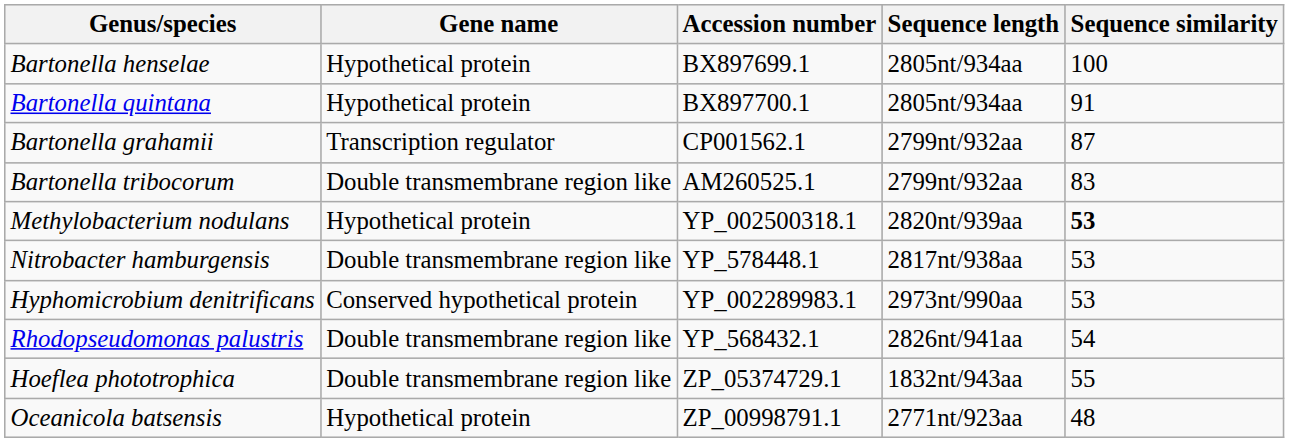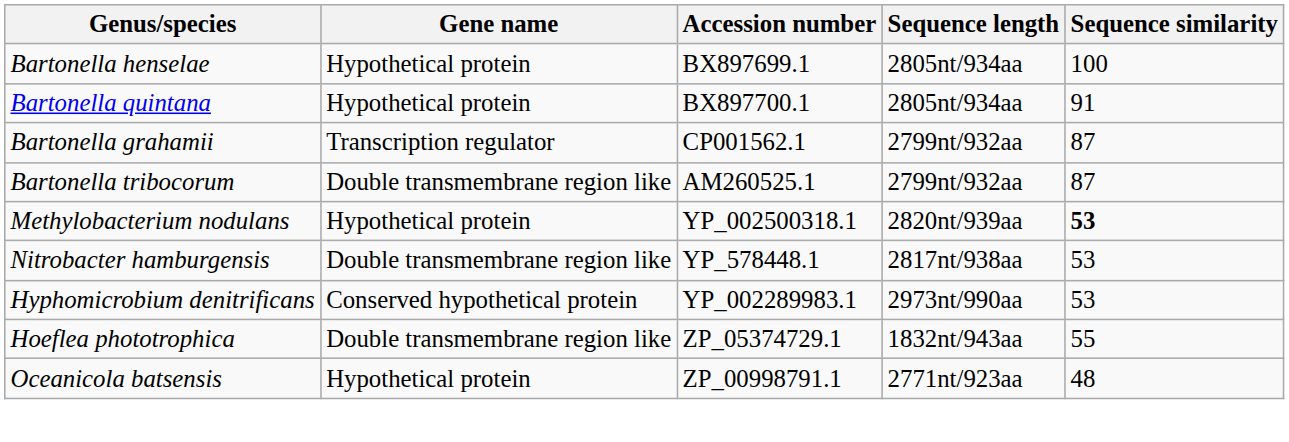 <table class="wikitable">
 <tr>
 <th>Genus/species</th>
 <th>Gene name</th>
 <th>Accession number</th>
 <th>Sequence length</th>
 <th>Sequence similarity</th>
 </tr>
 <tr>
 <td><em>Bartonella henselae</em></td>
 <td>Hypothetical protein</td>
 <td>BX897699.1</td>
 <td>2805nt/934aa</td>
 <td>100</td>
 </tr>
 <tr>
 <td><em><a href='#'>Bartonella quintana</a></em></td>
 <td>Hypothetical protein</td>
 <td>BX897700.1</td>
 <td>2805nt/934aa</td>
 <td>91</td>
 </tr>
 <tr>
 <td><em>Bartonella grahamii</em></td>
 <td>Transcription regulator</td>
 <td>CP001562.1</td>
 <td>2799nt/932aa</td>
 <td>87</td>
 </tr>
 <tr>
 <td><em>Bartonella tribocorum</em></td>
 <td>Double transmembrane region like</td>
 <td>AM260525.1</td>
 <td>2799nt/932aa</td>
-<td>83</td>
+<td>87</td>
 </tr>
 <tr>
 <td><em>Methylobacterium nodulans</em></td>
 <td>Hypothetical protein</td>
 <td>YP_002500318.1</td>
 <td>2820nt/939aa</td>
 <td><strong>53</strong></td>
 </tr>
 <tr>
 <td><em>Nitrobacter hamburgensis</em></td>
 <td>Double transmembrane region like</td>
 <td>YP_578448.1</td>
 <td>2817nt/938aa</td>
 <td>53</td>
 </tr>
 <tr>
 <td><em>Hyphomicrobium denitrificans</em></td>
 <td>Conserved hypothetical protein</td>
 <td>YP_002289983.1</td>
 <td>2973nt/990aa</td>
 <td>53</td>
 </tr>
 <tr>
-<td><em><a href='#'>Rhodopseudomonas palustris</a></em></td>
-<td>Double transmembrane region like</td>
-<td>YP_568432.1</td>
-<td>2826nt/941aa</td>
-<td>54</td>
-</tr>
-<tr>
 <td><em>Hoeflea phototrophica</em></td>
 <td>Double transmembrane region like</td>
 <td>ZP_05374729.1</td>
 <td>1832nt/943aa</td>
 <td>55</td>
 </tr>
 <tr>
 <td><em>Oceanicola batsensis</em></td>
 <td>Hypothetical protein</td>
 <td>ZP_00998791.1</td>
 <td>2771nt/923aa</td>
 <td>48</td>
 </tr>
 </table>
